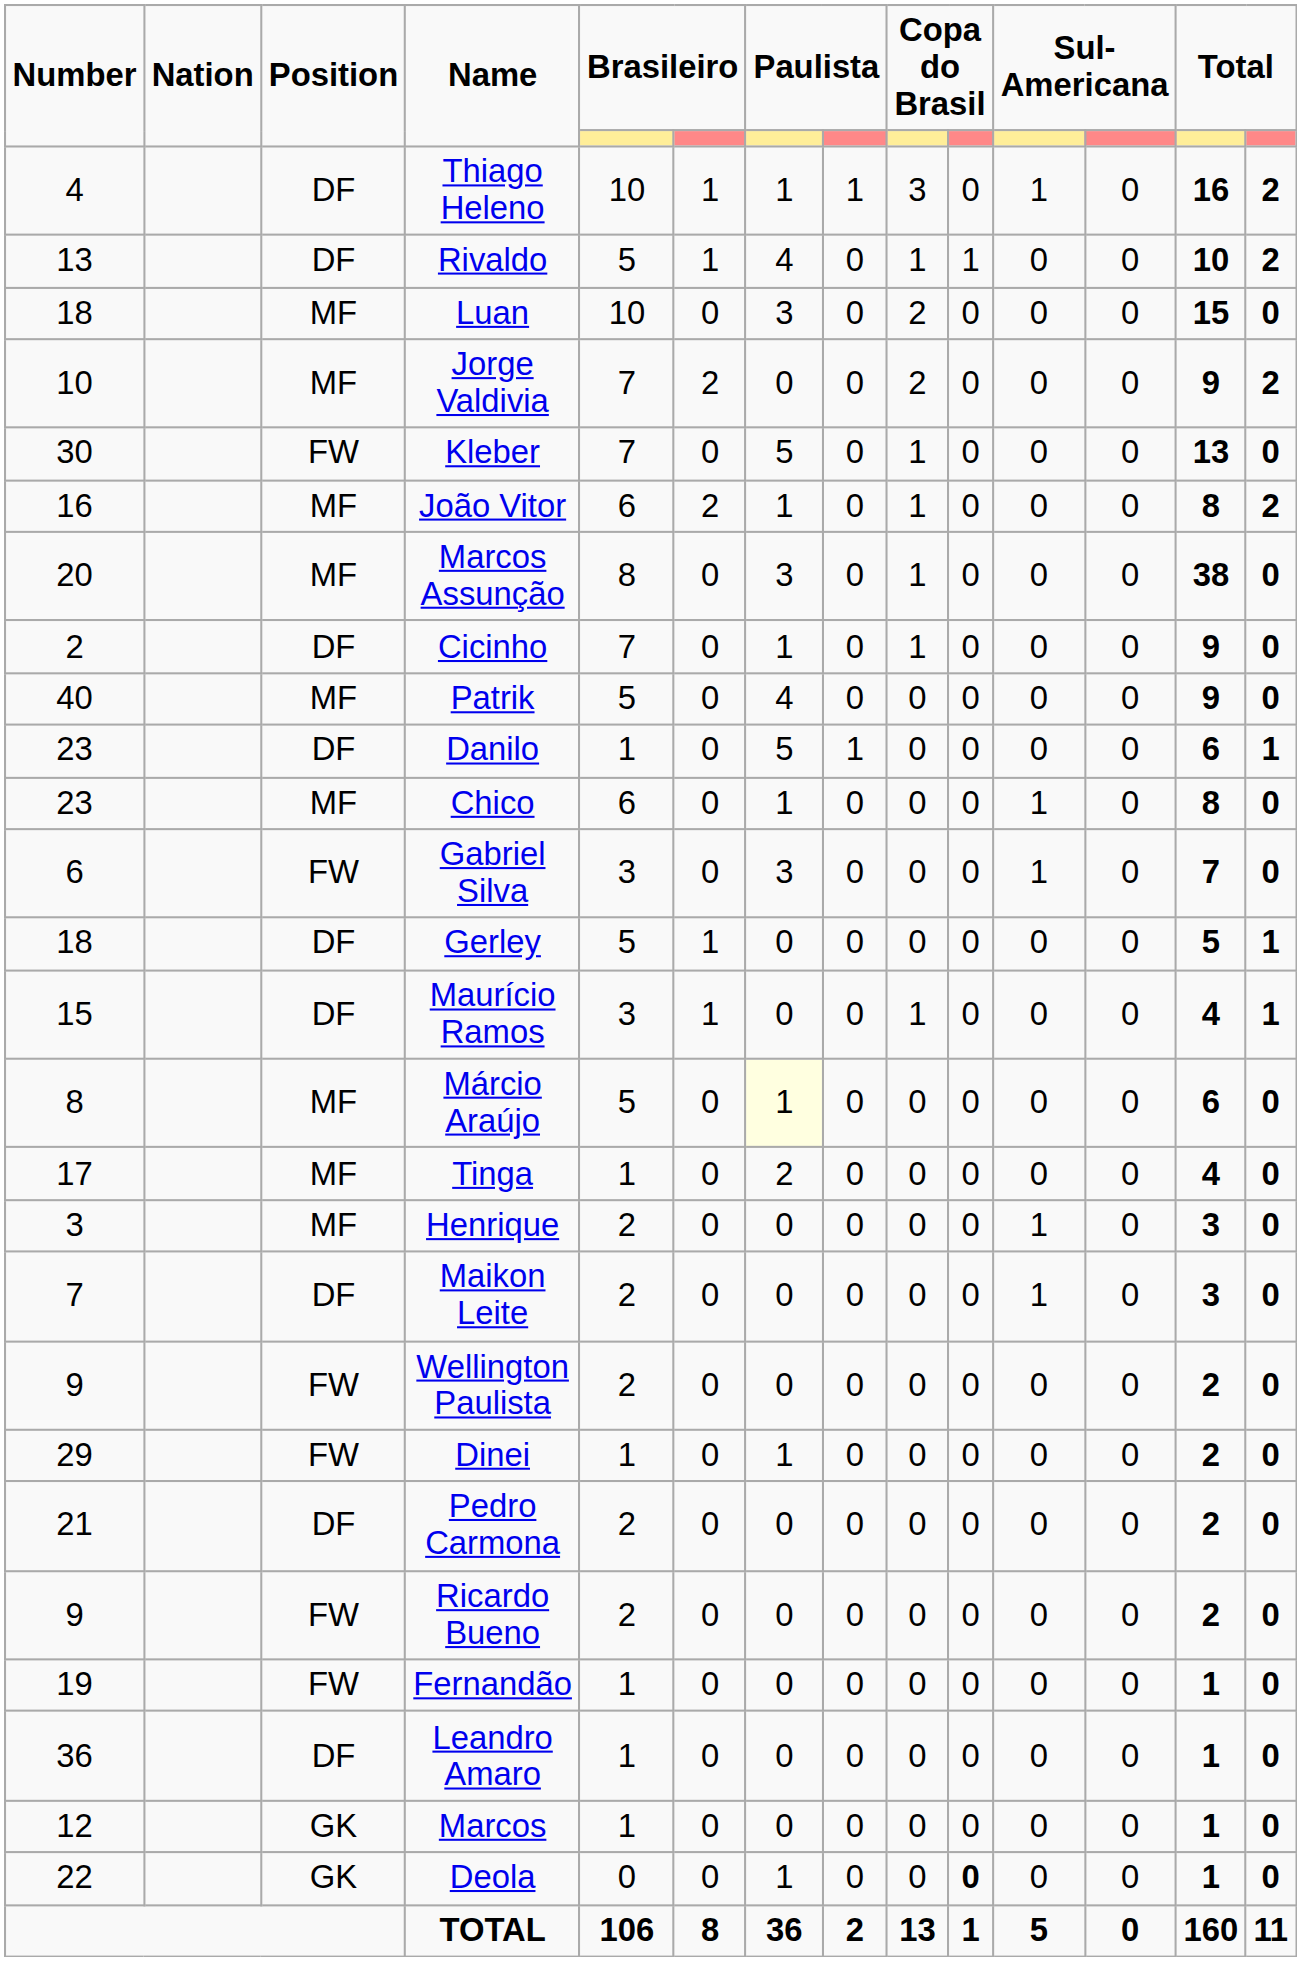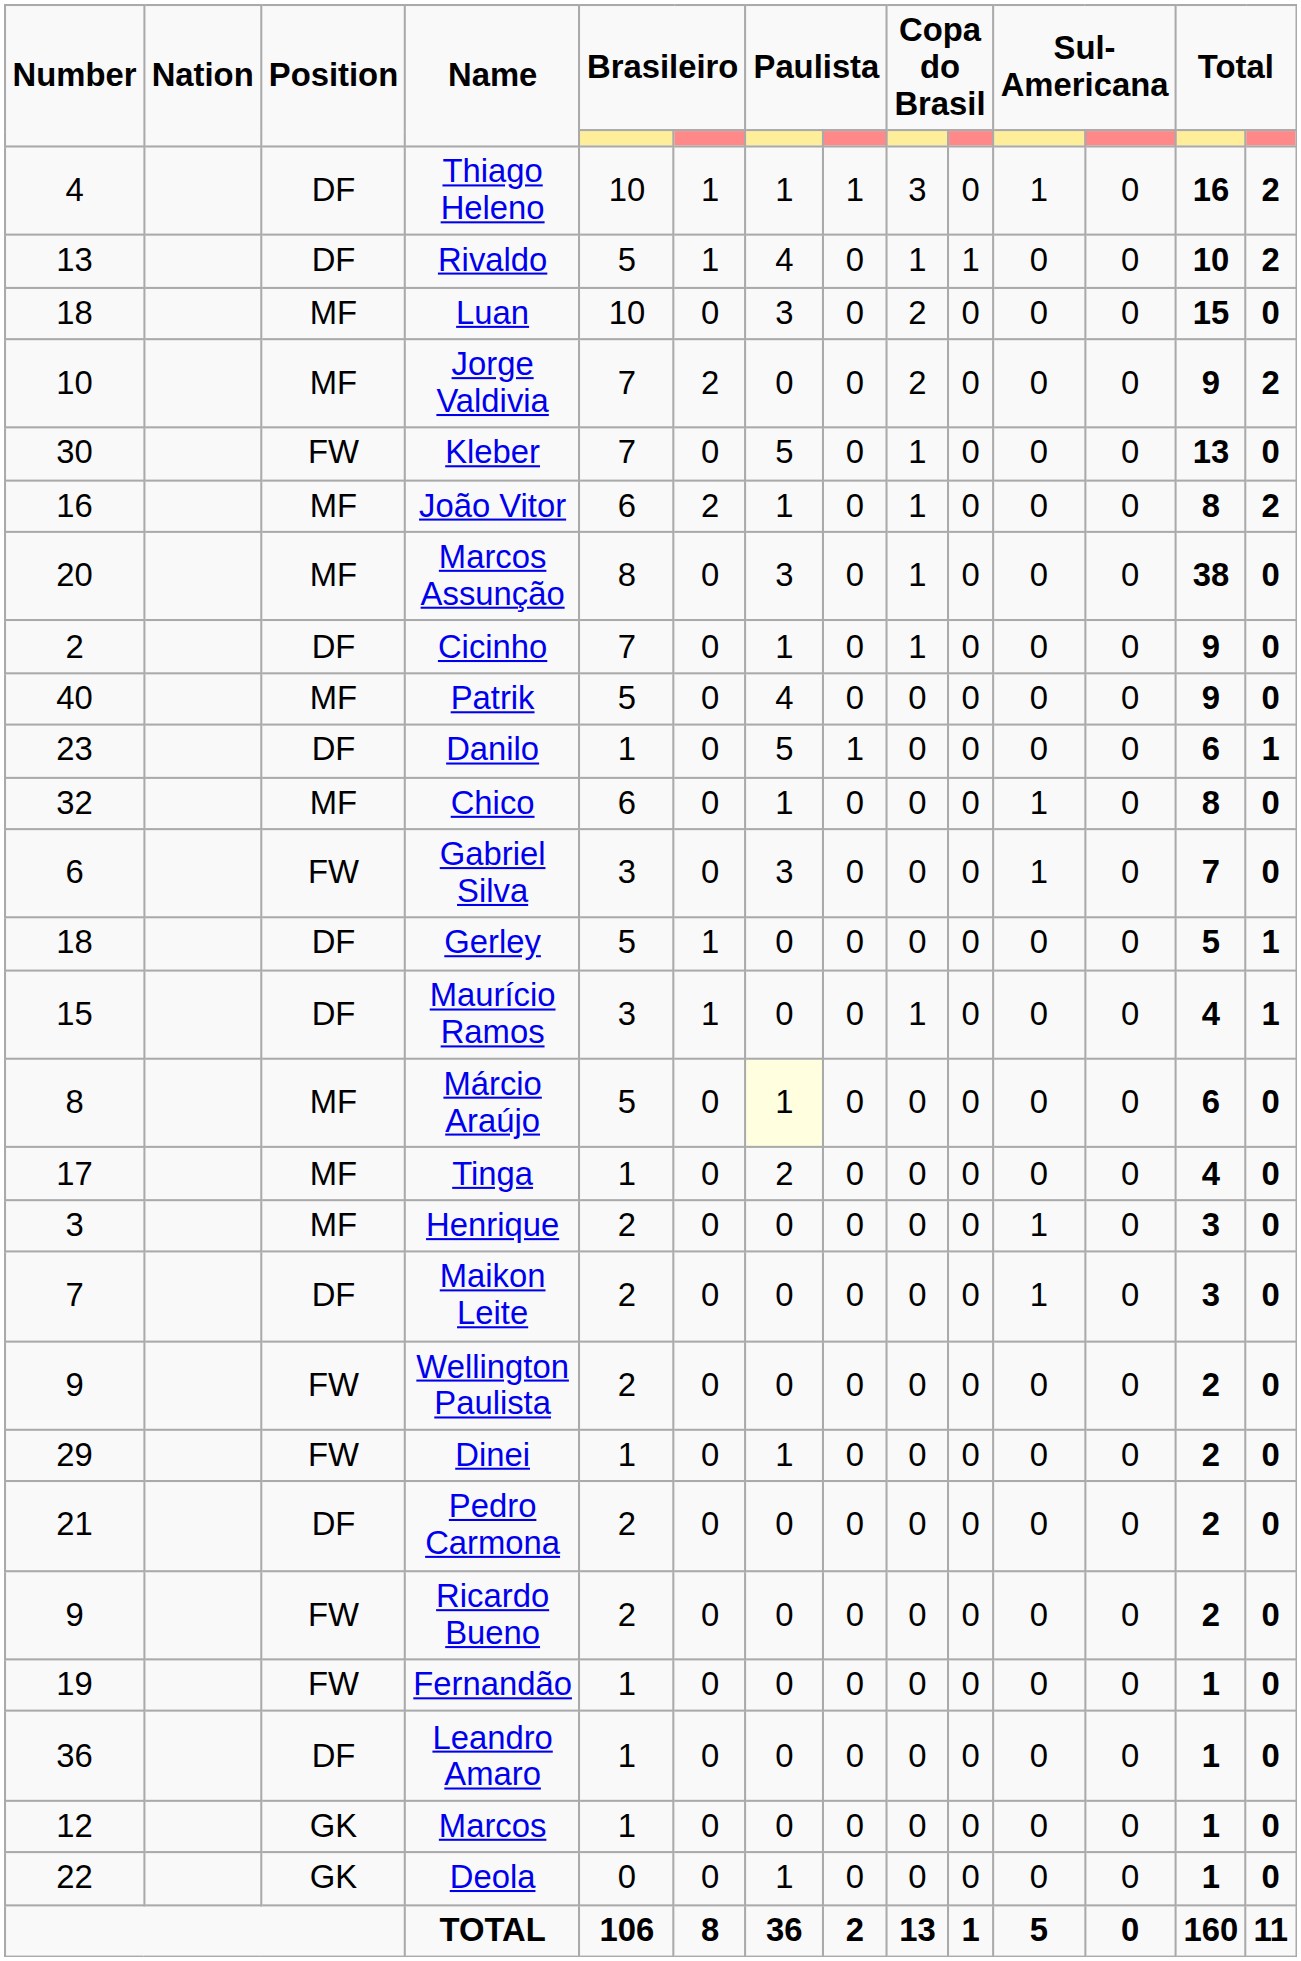 <table class="wikitable" style="font-size: 100%; text-align: center;">
 <tr>
 <td rowspan="2" width="10%" align="center"><strong>Number</strong></td>
 <td rowspan="2" width="10%" align="center"><strong>Nation</strong></td>
 <td rowspan="2" width="10%" align="center"><strong>Position</strong></td>
 <td rowspan="2" width="20%" align="center"><strong>Name</strong></td>
 <td colspan="2" align="center"><strong>Brasileiro</strong></td>
 <td colspan="2" align="center"><strong>Paulista</strong></td>
 <td colspan="2" align="center"><strong>Copa do Brasil</strong></td>
 <td colspan="2" align="center"><strong>Sul-Americana</strong></td>
 <td colspan="2" align="center"><strong>Total</strong></td>
 </tr>
 <tr>
 <th width=60 style="background: #FFEE99"></th>
 <th width=60 style="background: #FF8888"></th>
 <th width=60 style="background: #FFEE99"></th>
 <th width=60 style="background: #FF8888"></th>
 <th width=60 style="background: #FFEE99"></th>
 <th width=60 style="background: #FF8888"></th>
 <th width=60 style="background: #FFEE99"></th>
 <th width=60 style="background: #FF8888"></th>
 <th width=60 style="background: #FFEE99"></th>
 <th width=60 style="background: #FF8888"></th>
 </tr>
 <tr>
 <td>4</td>
 <td></td>
 <td>DF</td>
 <td><a href='#'>Thiago Heleno</a></td>
 <td>10</td>
 <td>1</td>
 <td>1</td>
 <td>1</td>
 <td>3</td>
 <td>0</td>
 <td>1</td>
 <td>0</td>
 <td><strong>16</strong></td>
 <td><strong>2</strong></td>
 </tr>
 <tr>
 <td>13</td>
 <td></td>
 <td>DF</td>
 <td><a href='#'>Rivaldo</a></td>
 <td>5</td>
 <td>1</td>
 <td>4</td>
 <td>0</td>
 <td>1</td>
 <td>1</td>
 <td>0</td>
 <td>0</td>
 <td><strong>10</strong></td>
 <td><strong>2</strong></td>
 </tr>
 <tr>
 <td>18</td>
 <td></td>
 <td>MF</td>
 <td><a href='#'>Luan</a></td>
 <td>10</td>
 <td>0</td>
 <td>3</td>
 <td>0</td>
 <td>2</td>
 <td>0</td>
 <td>0</td>
 <td>0</td>
 <td><strong>15</strong></td>
 <td><strong>0</strong></td>
 </tr>
 <tr>
 <td>10</td>
 <td></td>
 <td>MF</td>
 <td><a href='#'>Jorge Valdivia</a></td>
 <td>7</td>
 <td>2</td>
 <td>0</td>
 <td>0</td>
 <td>2</td>
 <td>0</td>
 <td>0</td>
 <td>0</td>
 <td><strong>9</strong></td>
 <td><strong>2</strong></td>
 </tr>
 <tr>
 <td>30</td>
 <td></td>
 <td>FW</td>
 <td><a href='#'>Kleber</a></td>
 <td>7</td>
 <td>0</td>
 <td>5</td>
 <td>0</td>
 <td>1</td>
 <td>0</td>
 <td>0</td>
 <td>0</td>
 <td><strong>13</strong></td>
 <td><strong>0</strong></td>
 </tr>
 <tr>
 <td>16</td>
 <td></td>
 <td>MF</td>
 <td><a href='#'>João Vitor</a></td>
 <td>6</td>
 <td>2</td>
 <td>1</td>
 <td>0</td>
 <td>1</td>
 <td>0</td>
 <td>0</td>
 <td>0</td>
 <td><strong>8</strong></td>
 <td><strong>2</strong></td>
 </tr>
 <tr>
 <td>20</td>
 <td></td>
 <td>MF</td>
 <td><a href='#'>Marcos Assunção</a></td>
 <td>8</td>
 <td>0</td>
 <td>3</td>
 <td>0</td>
 <td>1</td>
 <td>0</td>
 <td>0</td>
 <td>0</td>
 <td><strong>38</strong></td>
 <td><strong>0</strong></td>
 </tr>
 <tr>
 <td>2</td>
 <td></td>
 <td>DF</td>
 <td><a href='#'>Cicinho</a></td>
 <td>7</td>
 <td>0</td>
 <td>1</td>
 <td>0</td>
 <td>1</td>
 <td>0</td>
 <td>0</td>
 <td>0</td>
 <td><strong>9</strong></td>
 <td><strong>0</strong></td>
 </tr>
 <tr>
 <td>40</td>
 <td></td>
 <td>MF</td>
 <td><a href='#'>Patrik</a></td>
 <td>5</td>
 <td>0</td>
 <td>4</td>
 <td>0</td>
 <td>0</td>
 <td>0</td>
 <td>0</td>
 <td>0</td>
 <td><strong>9</strong></td>
 <td><strong>0</strong></td>
 </tr>
 <tr>
 <td>23</td>
 <td></td>
 <td>DF</td>
 <td><a href='#'>Danilo</a></td>
 <td>1</td>
 <td>0</td>
 <td>5</td>
 <td>1</td>
 <td>0</td>
 <td>0</td>
 <td>0</td>
 <td>0</td>
 <td><strong>6</strong></td>
 <td><strong>1</strong></td>
 </tr>
 <tr>
-<td>23</td>
+<td>32</td>
 <td></td>
 <td>MF</td>
 <td><a href='#'>Chico</a></td>
 <td>6</td>
 <td>0</td>
 <td>1</td>
 <td>0</td>
 <td>0</td>
 <td>0</td>
 <td>1</td>
 <td>0</td>
 <td><strong>8</strong></td>
 <td><strong>0</strong></td>
 </tr>
 <tr>
 <td>6</td>
 <td></td>
 <td>FW</td>
 <td><a href='#'>Gabriel Silva</a></td>
 <td>3</td>
 <td>0</td>
 <td>3</td>
 <td>0</td>
 <td>0</td>
 <td>0</td>
 <td>1</td>
 <td>0</td>
 <td><strong>7</strong></td>
 <td><strong>0</strong></td>
 </tr>
 <tr>
 <td>18</td>
 <td></td>
 <td>DF</td>
 <td><a href='#'>Gerley</a></td>
 <td>5</td>
 <td>1</td>
 <td>0</td>
 <td>0</td>
 <td>0</td>
 <td>0</td>
 <td>0</td>
 <td>0</td>
 <td><strong>5</strong></td>
 <td><strong>1</strong></td>
 </tr>
 <tr>
 <td>15</td>
 <td></td>
 <td>DF</td>
 <td><a href='#'>Maurício Ramos</a></td>
 <td>3</td>
 <td>1</td>
 <td>0</td>
 <td>0</td>
 <td>1</td>
 <td>0</td>
 <td>0</td>
 <td>0</td>
 <td><strong>4</strong></td>
 <td><strong>1</strong></td>
 </tr>
 <tr>
 <td>8</td>
 <td></td>
 <td>MF</td>
 <td><a href='#'>Márcio Araújo</a></td>
 <td>5</td>
 <td>0</td>
 <td style="background: lightyellow;">1</td>
 <td>0</td>
 <td>0</td>
 <td>0</td>
 <td>0</td>
 <td>0</td>
 <td><strong>6</strong></td>
 <td><strong>0</strong></td>
 </tr>
 <tr>
 <td>17</td>
 <td></td>
 <td>MF</td>
 <td><a href='#'>Tinga</a></td>
 <td>1</td>
 <td>0</td>
 <td>2</td>
 <td>0</td>
 <td>0</td>
 <td>0</td>
 <td>0</td>
 <td>0</td>
 <td><strong>4</strong></td>
 <td><strong>0</strong></td>
 </tr>
 <tr>
 <td>3</td>
 <td></td>
 <td>MF</td>
 <td><a href='#'>Henrique</a></td>
 <td>2</td>
 <td>0</td>
 <td>0</td>
 <td>0</td>
 <td>0</td>
 <td>0</td>
 <td>1</td>
 <td>0</td>
 <td><strong>3</strong></td>
 <td><strong>0</strong></td>
 </tr>
 <tr>
 <td>7</td>
 <td></td>
 <td>DF</td>
 <td><a href='#'>Maikon Leite</a></td>
 <td>2</td>
 <td>0</td>
 <td>0</td>
 <td>0</td>
 <td>0</td>
 <td>0</td>
 <td>1</td>
 <td>0</td>
 <td><strong>3</strong></td>
 <td><strong>0</strong></td>
 </tr>
 <tr>
 <td>9</td>
 <td></td>
 <td>FW</td>
 <td><a href='#'>Wellington Paulista</a></td>
 <td>2</td>
 <td>0</td>
 <td>0</td>
 <td>0</td>
 <td>0</td>
 <td>0</td>
 <td>0</td>
 <td>0</td>
 <td><strong>2</strong></td>
 <td><strong>0</strong></td>
 </tr>
 <tr>
 <td>29</td>
 <td></td>
 <td>FW</td>
 <td><a href='#'>Dinei</a></td>
 <td>1</td>
 <td>0</td>
 <td>1</td>
 <td>0</td>
 <td>0</td>
 <td>0</td>
 <td>0</td>
 <td>0</td>
 <td><strong>2</strong></td>
 <td><strong>0</strong></td>
 </tr>
 <tr>
 <td>21</td>
 <td></td>
 <td>DF</td>
 <td><a href='#'>Pedro Carmona</a></td>
 <td>2</td>
 <td>0</td>
 <td>0</td>
 <td>0</td>
 <td>0</td>
 <td>0</td>
 <td>0</td>
 <td>0</td>
 <td><strong>2</strong></td>
 <td><strong>0</strong></td>
 </tr>
 <tr>
 <td>9</td>
 <td></td>
 <td>FW</td>
 <td><a href='#'>Ricardo Bueno</a></td>
 <td>2</td>
 <td>0</td>
 <td>0</td>
 <td>0</td>
 <td>0</td>
 <td>0</td>
 <td>0</td>
 <td>0</td>
 <td><strong>2</strong></td>
 <td><strong>0</strong></td>
 </tr>
 <tr>
 <td>19</td>
 <td></td>
 <td>FW</td>
 <td><a href='#'>Fernandão</a></td>
 <td>1</td>
 <td>0</td>
 <td>0</td>
 <td>0</td>
 <td>0</td>
 <td>0</td>
 <td>0</td>
 <td>0</td>
 <td><strong>1</strong></td>
 <td><strong>0</strong></td>
 </tr>
 <tr>
 <td>36</td>
 <td></td>
 <td>DF</td>
 <td><a href='#'>Leandro Amaro</a></td>
 <td>1</td>
 <td>0</td>
 <td>0</td>
 <td>0</td>
 <td>0</td>
 <td>0</td>
 <td>0</td>
 <td>0</td>
 <td><strong>1</strong></td>
 <td><strong>0</strong></td>
 </tr>
 <tr>
 <td>12</td>
 <td></td>
 <td>GK</td>
 <td><a href='#'>Marcos</a></td>
 <td>1</td>
 <td>0</td>
 <td>0</td>
 <td>0</td>
 <td>0</td>
 <td>0</td>
 <td>0</td>
 <td>0</td>
 <td><strong>1</strong></td>
 <td><strong>0</strong></td>
 </tr>
 <tr>
 <td>22</td>
 <td></td>
 <td>GK</td>
 <td><a href='#'>Deola</a></td>
 <td>0</td>
 <td>0</td>
 <td>1</td>
 <td>0</td>
 <td>0</td>
-<td><strong>0</strong></td>
+<td>0</td>
 <td>0</td>
 <td>0</td>
 <td><strong>1</strong></td>
 <td><strong>0</strong></td>
 </tr>
 <tr>
 <td colspan="3"></td>
 <td><strong>TOTAL</strong></td>
 <td><strong>106</strong></td>
 <td><strong>8</strong></td>
 <td><strong>36</strong></td>
 <td><strong>2</strong></td>
 <td><strong>13</strong></td>
 <td><strong>1</strong></td>
 <td><strong>5</strong></td>
 <td><strong>0</strong></td>
 <td><strong>160</strong></td>
 <td><strong>11</strong></td>
 </tr>
 </table>
